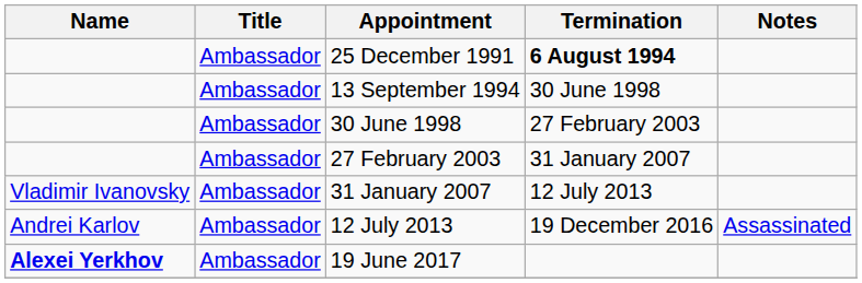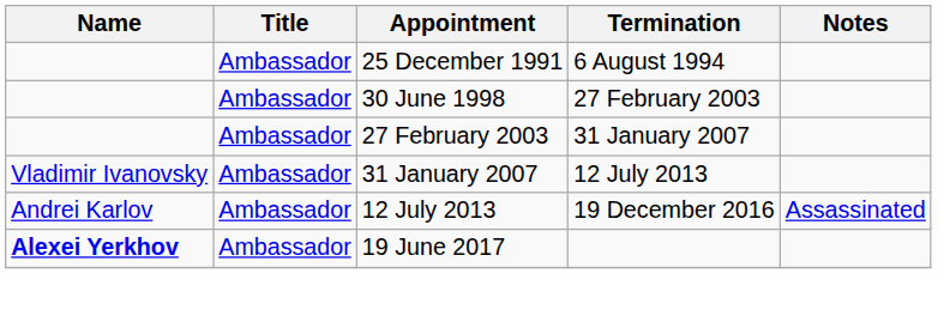 <table class="wikitable">
 <tr valign="middle">
 <th>Name</th>
 <th>Title</th>
 <th>Appointment</th>
 <th>Termination</th>
 <th>Notes</th>
 </tr>
 <tr>
 <td></td>
 <td><a href='#'>Ambassador</a></td>
 <td>25 December 1991</td>
-<td><strong>6 August 1994</strong></td>
-<td></td>
-</tr>
-<tr>
-<td></td>
-<td><a href='#'>Ambassador</a></td>
-<td>13 September 1994</td>
-<td>30 June 1998</td>
+<td>6 August 1994</td>
 <td></td>
 </tr>
 <tr>
 <td></td>
 <td><a href='#'>Ambassador</a></td>
 <td>30 June 1998</td>
 <td>27 February 2003</td>
 <td></td>
 </tr>
 <tr>
 <td></td>
 <td><a href='#'>Ambassador</a></td>
 <td>27 February 2003</td>
 <td>31 January 2007</td>
 <td></td>
 </tr>
 <tr>
 <td><a href='#'>Vladimir Ivanovsky</a></td>
 <td><a href='#'>Ambassador</a></td>
 <td>31 January 2007</td>
 <td>12 July 2013</td>
 <td></td>
 </tr>
 <tr>
 <td><a href='#'>Andrei Karlov</a></td>
 <td><a href='#'>Ambassador</a></td>
 <td>12 July 2013</td>
 <td>19 December 2016</td>
 <td><a href='#'>Assassinated</a></td>
 </tr>
 <tr>
 <td><strong><a href='#'>Alexei Yerkhov</a></strong></td>
 <td><a href='#'>Ambassador</a></td>
 <td>19 June 2017</td>
 <td></td>
 <td></td>
 </tr>
 <tr>
 </tr>
 </table>
